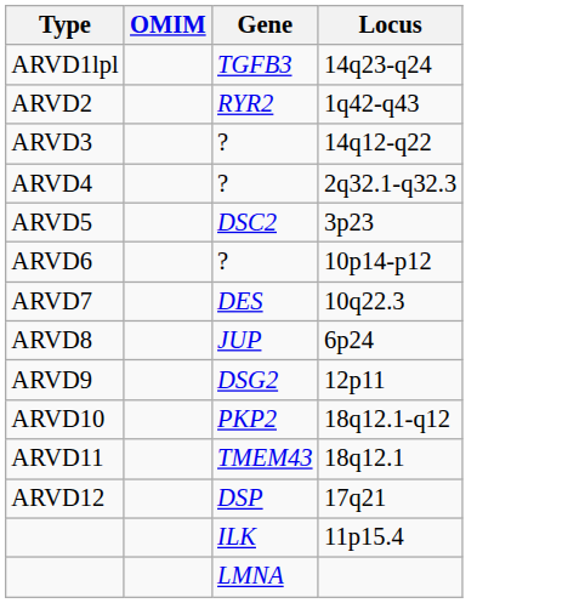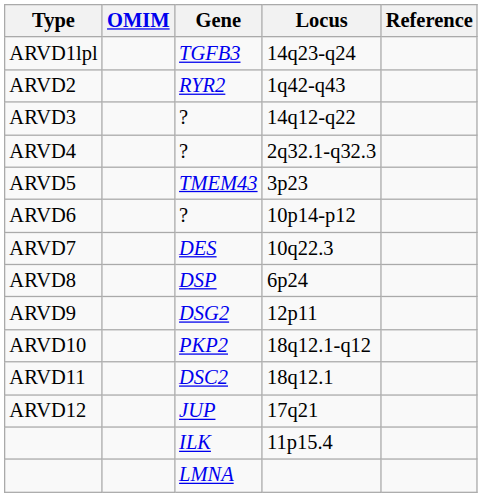 <table class="wikitable">
 <tr>
 <th>Type</th>
 <th><a href='#'>OMIM</a></th>
 <th>Gene</th>
 <th>Locus</th>
+<th>Reference</th>
 </tr>
 <tr>
 <td>ARVD1lpl</td>
 <td></td>
 <td><em><a href='#'>TGFB3</a></em></td>
 <td>14q23-q24</td>
+<td></td>
 </tr>
 <tr>
 <td>ARVD2</td>
 <td></td>
 <td><em><a href='#'>RYR2</a></em></td>
 <td>1q42-q43</td>
+<td></td>
 </tr>
 <tr>
 <td>ARVD3</td>
 <td></td>
 <td>?</td>
 <td>14q12-q22</td>
+<td></td>
 </tr>
 <tr>
 <td>ARVD4</td>
 <td></td>
 <td>?</td>
 <td>2q32.1-q32.3</td>
+<td></td>
 </tr>
 <tr>
 <td>ARVD5</td>
 <td></td>
-<td><em><a href='#'>DSC2</a></em></td>
+<td><em><a href='#'>TMEM43</a></em></td>
 <td>3p23</td>
+<td></td>
 </tr>
 <tr>
 <td>ARVD6</td>
 <td></td>
 <td>?</td>
 <td>10p14-p12</td>
+<td></td>
 </tr>
 <tr>
 <td>ARVD7</td>
 <td></td>
 <td><em><a href='#'>DES</a></em></td>
 <td>10q22.3</td>
+<td></td>
 </tr>
 <tr>
 <td>ARVD8</td>
 <td></td>
-<td><em><a href='#'>JUP</a></em></td>
+<td><em><a href='#'>DSP</a></em></td>
 <td>6p24</td>
+<td></td>
 </tr>
 <tr>
 <td>ARVD9</td>
 <td></td>
 <td><em><a href='#'>DSG2</a></em></td>
 <td>12p11</td>
+<td></td>
 </tr>
 <tr>
 <td>ARVD10</td>
 <td></td>
 <td><em><a href='#'>PKP2</a></em></td>
 <td>18q12.1-q12</td>
+<td></td>
 </tr>
 <tr>
 <td>ARVD11</td>
 <td></td>
-<td><em><a href='#'>TMEM43</a></em></td>
+<td><em><a href='#'>DSC2</a></em></td>
 <td>18q12.1</td>
+<td></td>
 </tr>
 <tr>
 <td>ARVD12</td>
 <td></td>
-<td><em><a href='#'>DSP</a></em></td>
+<td><em><a href='#'>JUP</a></em></td>
 <td>17q21</td>
+<td></td>
 </tr>
 <tr>
 <td></td>
 <td></td>
 <td><em><a href='#'>ILK</a></em></td>
 <td>11p15.4</td>
+<td></td>
 </tr>
 <tr>
 <td></td>
 <td></td>
 <td><em><a href='#'>LMNA</a></em></td>
 <td></td>
+<td></td>
 </tr>
 </table>
